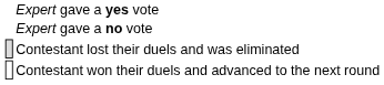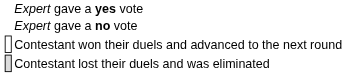 <table class="toccolours" style="font-size: 90%; white-space: nowrap;">
 <tr>
 <td>  </td>
 <td><em>Expert</em> gave a <strong>yes</strong> vote</td>
 </tr>
 <tr>
 <td>  </td>
 <td><em>Expert</em> gave a <strong>no</strong> vote</td>
 </tr>
 <tr>
+<td style="border:1px solid black;"> </td>
+<td>Contestant won their duels and advanced to the next round</td>
+</tr>
+<tr>
 <td style="background:#DCDCDC; border:1px solid black;"> </td>
 <td>Contestant lost their duels and was eliminated</td>
 </tr>
-<tr>
-<td style="border:1px solid black;"> </td>
-<td>Contestant won their duels and advanced to the next round</td>
-</tr>
 </table>
